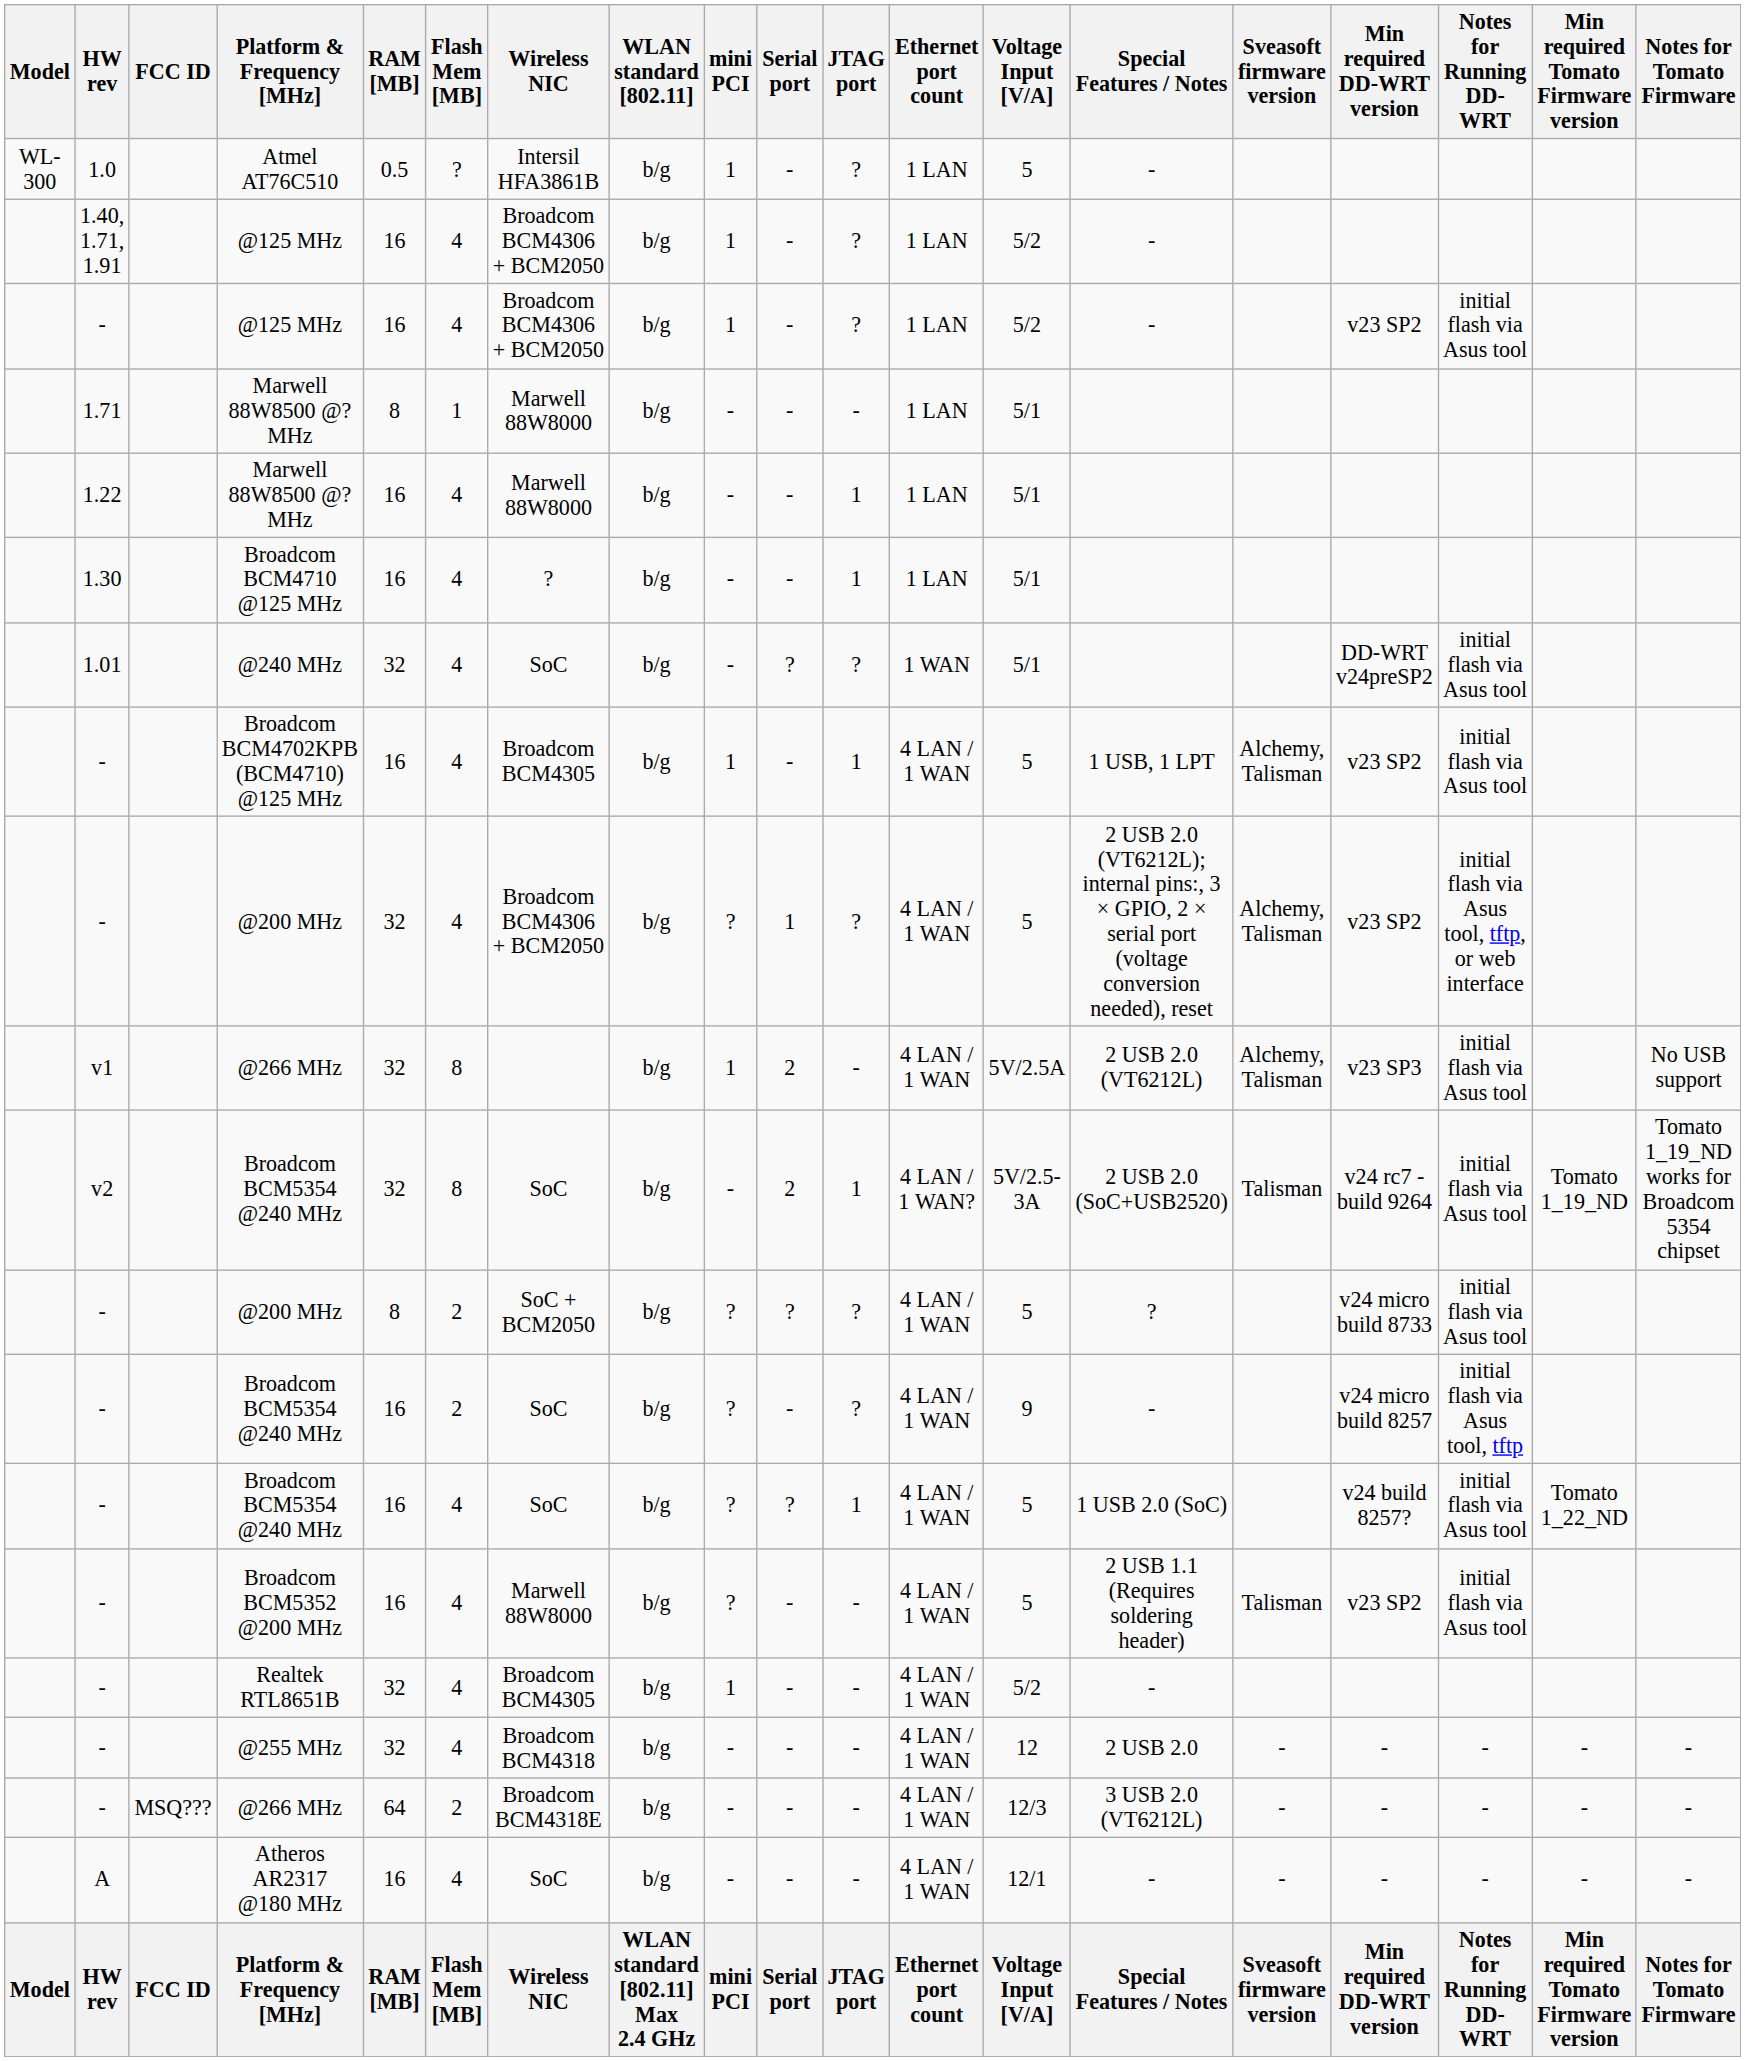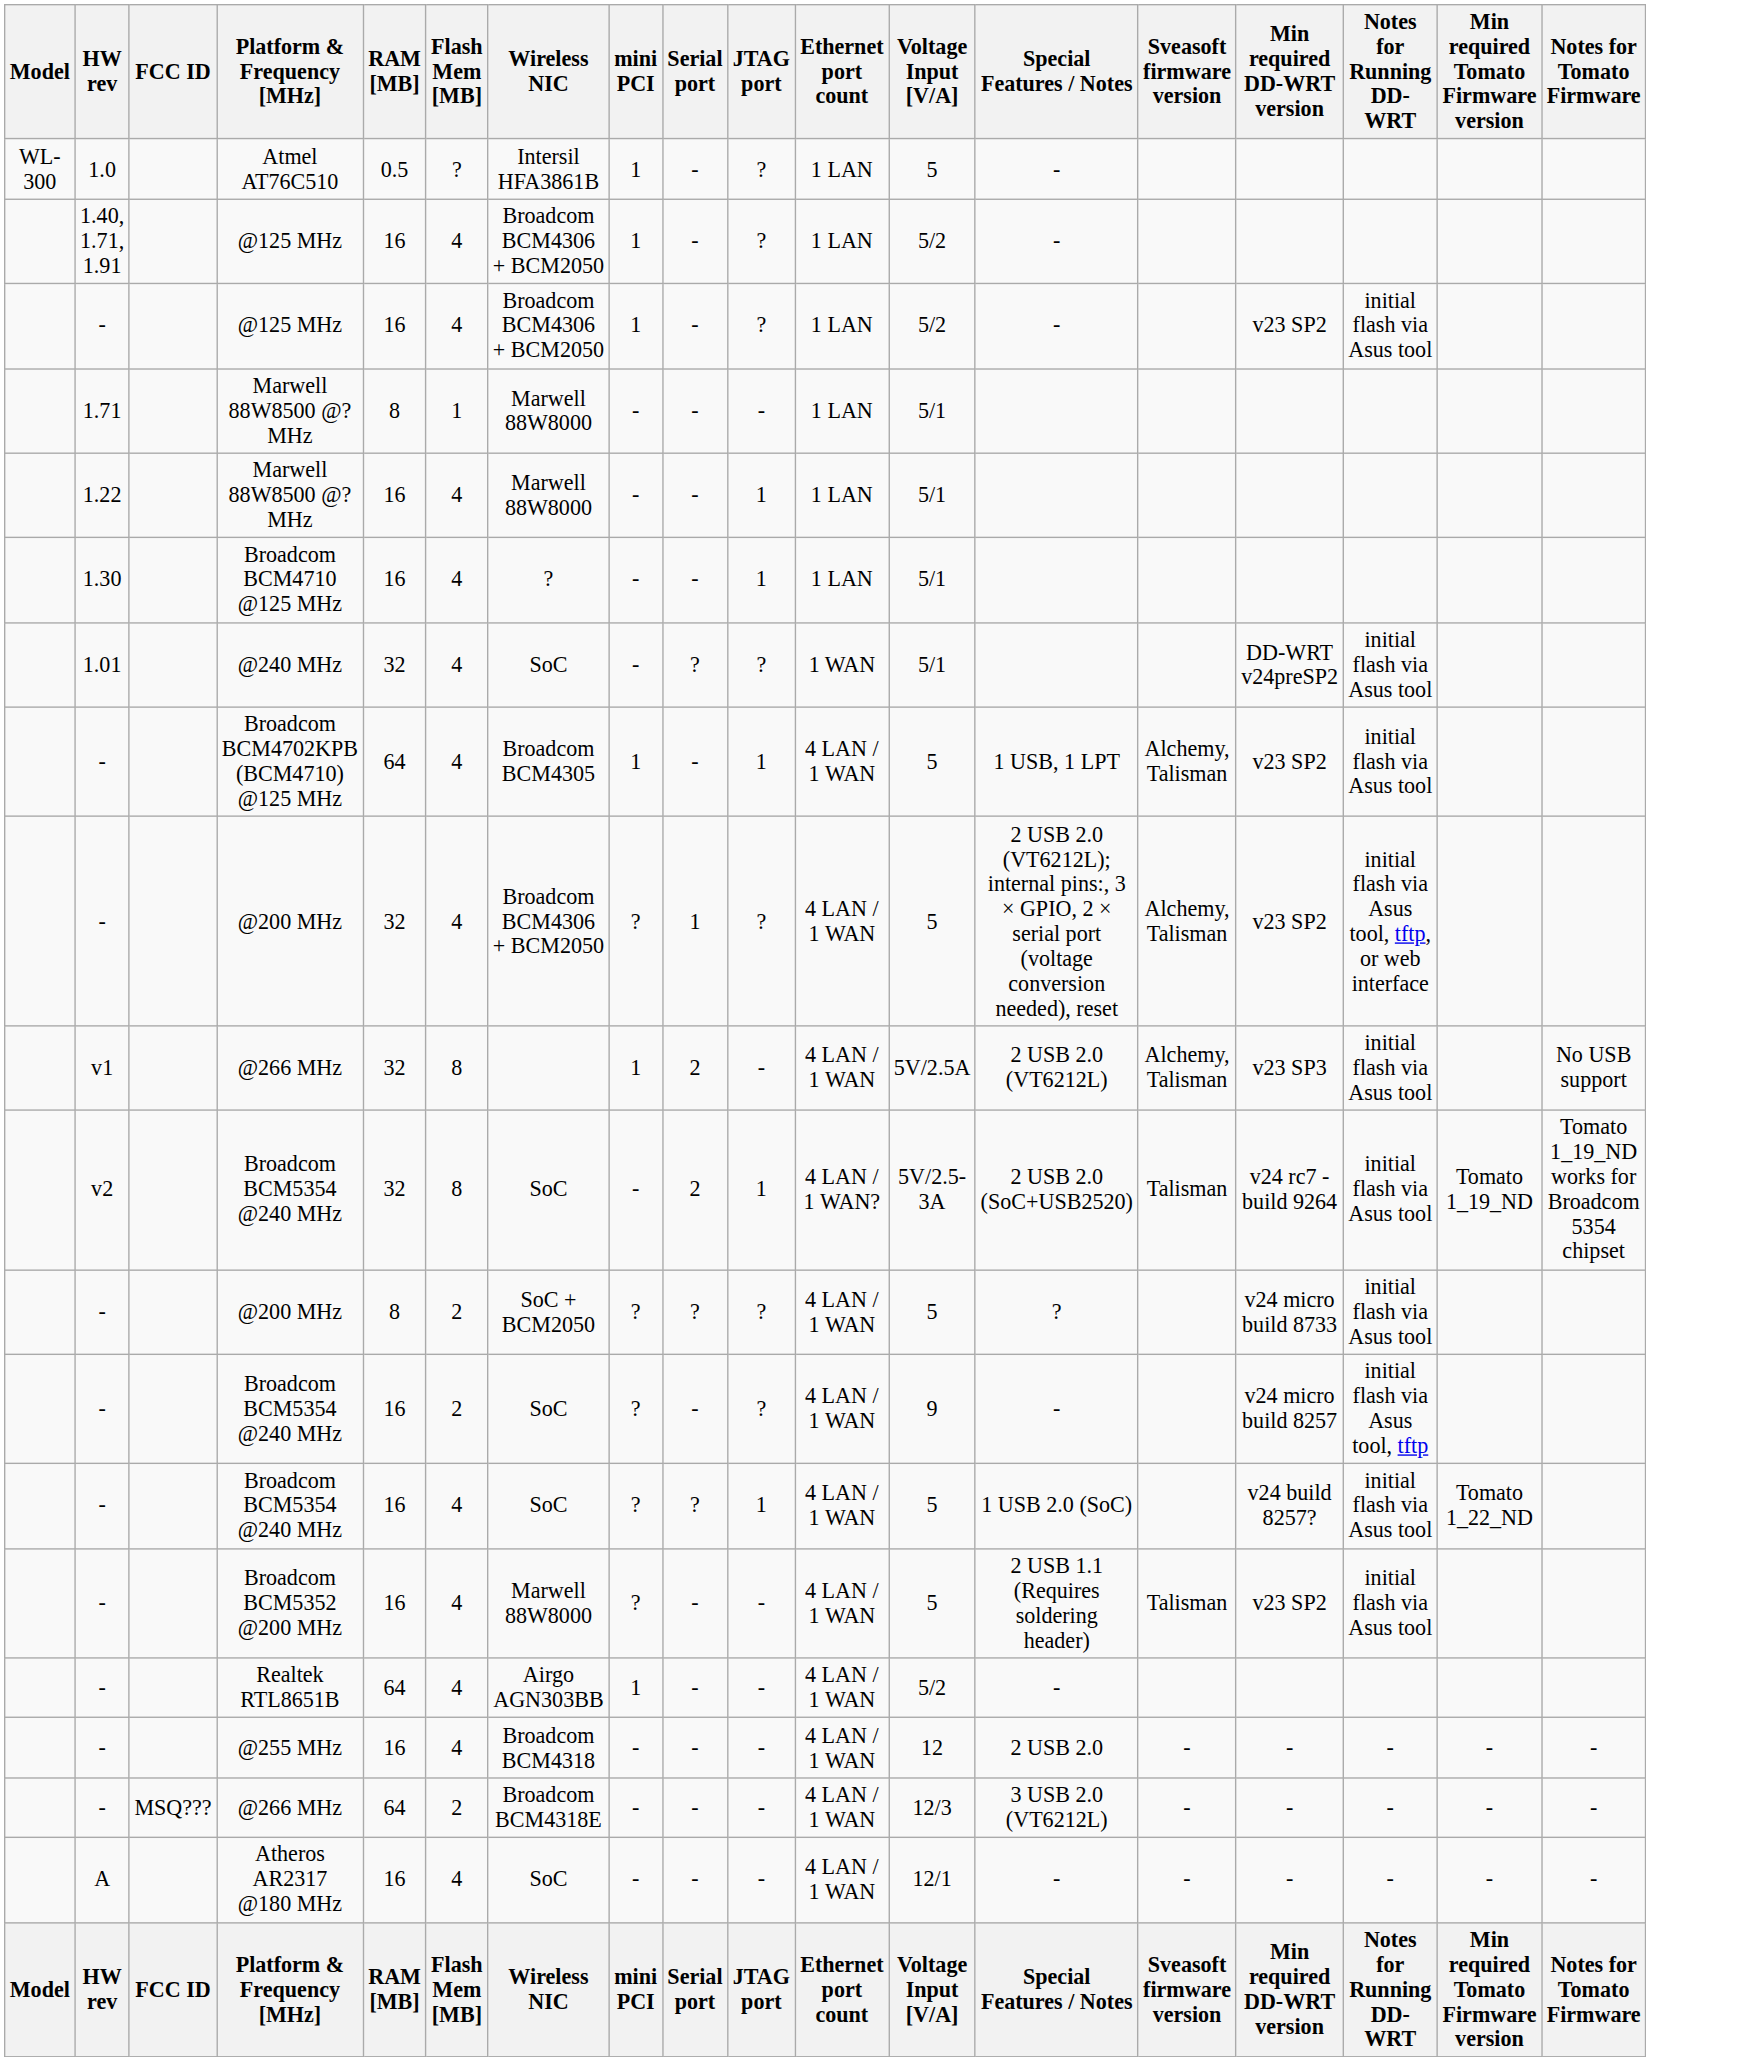 <table class="wikitable sortable" style="border: 1px solid black; border-spacing: 0px; width: 100%; text-align:center;">
 <tr>
 <th>Model</th>
 <th>HW rev</th>
 <th>FCC ID</th>
 <th>Platform & Frequency [MHz]</th>
 <th>RAM [MB]</th>
 <th>Flash Mem [MB]</th>
 <th>Wireless NIC</th>
-<th>WLAN standard [802.11]</th>
 <th>mini PCI</th>
 <th>Serial port</th>
 <th>JTAG port</th>
 <th>Ethernet port count</th>
 <th>Voltage Input [V/A]</th>
 <th>Special Features / Notes</th>
 <th>Sveasoft firmware version</th>
 <th>Min required DD-WRT version</th>
 <th>Notes for Running DD-WRT</th>
 <th>Min required Tomato Firmware version</th>
 <th>Notes for Tomato Firmware</th>
 </tr>
 <tr>
 <td>WL-300</td>
 <td>1.0</td>
 <td></td>
 <td>Atmel AT76C510</td>
 <td>0.5</td>
 <td>?</td>
 <td>Intersil HFA3861B</td>
-<td>b/g</td>
 <td>1</td>
 <td>-</td>
 <td>?</td>
 <td>1 LAN</td>
 <td>5</td>
 <td>-</td>
 <td></td>
 <td></td>
 <td></td>
 <td></td>
 <td></td>
 </tr>
 <tr>
 <td></td>
 <td>1.40, 1.71, 1.91</td>
 <td></td>
 <td> @125 MHz</td>
 <td>16</td>
 <td>4</td>
 <td>Broadcom BCM4306 + BCM2050</td>
-<td>b/g</td>
 <td>1</td>
 <td>-</td>
 <td>?</td>
 <td>1 LAN</td>
 <td>5/2</td>
 <td>-</td>
 <td></td>
 <td></td>
 <td></td>
 <td></td>
 <td></td>
 </tr>
 <tr>
 <td></td>
 <td>-</td>
 <td></td>
 <td> @125 MHz</td>
 <td>16</td>
 <td>4</td>
 <td>Broadcom BCM4306 + BCM2050</td>
-<td>b/g</td>
 <td>1</td>
 <td>-</td>
 <td>?</td>
 <td>1 LAN</td>
 <td>5/2</td>
 <td>-</td>
 <td></td>
 <td>v23 SP2</td>
 <td>initial flash via Asus tool</td>
 <td></td>
 <td></td>
 </tr>
 <tr>
 <td></td>
 <td>1.71</td>
 <td></td>
 <td>Marwell 88W8500 @?MHz</td>
 <td>8</td>
 <td>1</td>
 <td>Marwell 88W8000</td>
-<td>b/g</td>
 <td>-</td>
 <td>-</td>
 <td>-</td>
 <td>1 LAN</td>
 <td>5/1</td>
 <td></td>
 <td></td>
 <td></td>
 <td></td>
 <td></td>
 <td></td>
 </tr>
 <tr>
 <td></td>
 <td>1.22</td>
 <td></td>
 <td>Marwell 88W8500 @?MHz</td>
 <td>16</td>
 <td>4</td>
 <td>Marwell 88W8000</td>
-<td>b/g</td>
 <td>-</td>
 <td>-</td>
 <td>1</td>
 <td>1 LAN</td>
 <td>5/1</td>
 <td></td>
 <td></td>
 <td></td>
 <td></td>
 <td></td>
 <td></td>
 </tr>
 <tr>
 <td></td>
 <td>1.30</td>
 <td></td>
 <td>Broadcom BCM4710 @125 MHz</td>
 <td>16</td>
 <td>4</td>
 <td>?</td>
-<td>b/g</td>
 <td>-</td>
 <td>-</td>
 <td>1</td>
 <td>1 LAN</td>
 <td>5/1</td>
 <td></td>
 <td></td>
 <td></td>
 <td></td>
 <td></td>
 <td></td>
 </tr>
 <tr>
 <td></td>
 <td>1.01</td>
 <td></td>
 <td> @240 MHz</td>
 <td>32</td>
 <td>4</td>
 <td>SoC</td>
-<td>b/g</td>
 <td>-</td>
 <td>?</td>
 <td>?</td>
 <td>1 WAN</td>
 <td>5/1</td>
 <td></td>
 <td></td>
 <td>DD-WRT v24preSP2</td>
 <td>initial flash via Asus tool</td>
 <td></td>
 <td></td>
 </tr>
 <tr>
 <td></td>
 <td>-</td>
 <td></td>
 <td>Broadcom BCM4702KPB (BCM4710) @125 MHz</td>
-<td>16</td>
+<td>64</td>
 <td>4</td>
 <td>Broadcom BCM4305</td>
-<td>b/g</td>
 <td>1</td>
 <td>-</td>
 <td>1</td>
 <td>4 LAN / 1 WAN</td>
 <td>5</td>
 <td>1 USB, 1 LPT</td>
 <td>Alchemy, Talisman</td>
 <td>v23 SP2</td>
 <td>initial flash via Asus tool</td>
 <td></td>
 <td></td>
 </tr>
 <tr>
 <td></td>
 <td>-</td>
 <td></td>
 <td> @200 MHz</td>
 <td>32</td>
 <td>4</td>
 <td>Broadcom BCM4306 + BCM2050</td>
-<td>b/g</td>
 <td>?</td>
 <td>1</td>
 <td>?</td>
 <td>4 LAN / 1 WAN</td>
 <td>5</td>
 <td>2 USB 2.0 (VT6212L); internal pins:, 3 × GPIO, 2 × serial port (voltage conversion needed), reset</td>
 <td>Alchemy, Talisman</td>
 <td>v23 SP2</td>
 <td>initial flash via Asus tool, <a href='#'>tftp</a>, or web interface</td>
 <td></td>
 <td></td>
 </tr>
 <tr>
 <td></td>
 <td>v1</td>
 <td></td>
 <td> @266 MHz</td>
 <td>32</td>
 <td>8</td>
 <td></td>
-<td>b/g</td>
 <td>1</td>
 <td>2</td>
 <td>-</td>
 <td>4 LAN / 1 WAN</td>
 <td>5V/2.5A</td>
 <td>2 USB 2.0 (VT6212L)</td>
 <td>Alchemy, Talisman</td>
 <td>v23 SP3</td>
 <td>initial flash via Asus tool</td>
 <td></td>
 <td>No USB support</td>
 </tr>
 <tr>
 <td></td>
 <td>v2</td>
 <td></td>
 <td>Broadcom BCM5354 @240 MHz</td>
 <td>32</td>
 <td>8</td>
 <td>SoC</td>
-<td>b/g</td>
 <td>-</td>
 <td>2</td>
 <td>1</td>
 <td>4 LAN / 1 WAN?</td>
 <td>5V/2.5-3A</td>
 <td>2 USB 2.0 (SoC+USB2520)</td>
 <td>Talisman</td>
 <td>v24 rc7 - build 9264</td>
 <td>initial flash via Asus tool</td>
 <td>Tomato 1_19_ND</td>
 <td>Tomato 1_19_ND works for Broadcom 5354 chipset</td>
 </tr>
 <tr>
 <td></td>
 <td>-</td>
 <td></td>
 <td> @200 MHz</td>
 <td>8</td>
 <td>2</td>
 <td>SoC + BCM2050</td>
-<td>b/g</td>
 <td>?</td>
 <td>?</td>
 <td>?</td>
 <td>4 LAN / 1 WAN</td>
 <td>5</td>
 <td>?</td>
 <td></td>
 <td>v24 micro build 8733</td>
 <td>initial flash via Asus tool</td>
 <td></td>
 <td></td>
 </tr>
 <tr>
 <td></td>
 <td>-</td>
 <td></td>
 <td>Broadcom BCM5354 @240 MHz</td>
 <td>16</td>
 <td>2</td>
 <td>SoC</td>
-<td>b/g</td>
 <td>?</td>
 <td>-</td>
 <td>?</td>
 <td>4 LAN / 1 WAN</td>
 <td>9</td>
 <td>-</td>
 <td></td>
 <td>v24 micro build 8257</td>
 <td>initial flash via Asus tool, <a href='#'>tftp</a> </td>
 <td></td>
 <td></td>
 </tr>
 <tr>
 <td></td>
 <td>-</td>
 <td></td>
 <td>Broadcom BCM5354 @240 MHz</td>
 <td>16</td>
 <td>4</td>
 <td>SoC</td>
-<td>b/g</td>
 <td>?</td>
 <td>?</td>
 <td>1</td>
 <td>4 LAN / 1 WAN</td>
 <td>5</td>
 <td>1 USB 2.0 (SoC)</td>
 <td></td>
 <td>v24 build 8257?</td>
 <td>initial flash via Asus tool</td>
 <td>Tomato 1_22_ND</td>
 <td></td>
 </tr>
 <tr>
 <td></td>
 <td>-</td>
 <td></td>
 <td>Broadcom BCM5352 @200 MHz</td>
 <td>16</td>
 <td>4</td>
 <td>Marwell 88W8000</td>
-<td>b/g</td>
 <td>?</td>
 <td>-</td>
 <td>-</td>
 <td>4 LAN / 1 WAN</td>
 <td>5</td>
 <td>2 USB 1.1 (Requires soldering header)</td>
 <td>Talisman</td>
 <td>v23 SP2</td>
 <td>initial flash via Asus tool</td>
 <td></td>
 <td></td>
 </tr>
 <tr>
 <td></td>
 <td>-</td>
 <td></td>
 <td>Realtek RTL8651B</td>
-<td>32</td>
+<td>64</td>
 <td>4</td>
-<td>Broadcom BCM4305</td>
-<td>b/g</td>
+<td>Airgo AGN303BB</td>
 <td>1</td>
 <td>-</td>
 <td>-</td>
 <td>4 LAN / 1 WAN</td>
 <td>5/2</td>
 <td>-</td>
 <td></td>
 <td></td>
 <td></td>
 <td></td>
 <td></td>
 </tr>
 <tr>
 <td></td>
 <td>-</td>
 <td></td>
 <td> @255 MHz</td>
-<td>32</td>
+<td>16</td>
 <td>4</td>
 <td>Broadcom BCM4318</td>
-<td>b/g</td>
 <td>-</td>
 <td>-</td>
 <td>-</td>
 <td>4 LAN / 1 WAN</td>
 <td>12</td>
 <td>2 USB 2.0</td>
 <td>-</td>
 <td>-</td>
 <td>-</td>
 <td>-</td>
 <td>-</td>
 </tr>
 <tr>
 <td></td>
 <td>-</td>
 <td>MSQ???</td>
 <td> @266 MHz</td>
 <td>64</td>
 <td>2</td>
 <td>Broadcom BCM4318E</td>
-<td>b/g</td>
 <td>-</td>
 <td>-</td>
 <td>-</td>
 <td>4 LAN / 1 WAN</td>
 <td>12/3</td>
 <td>3 USB 2.0 (VT6212L)</td>
 <td>-</td>
 <td>-</td>
 <td>-</td>
 <td>-</td>
 <td>-</td>
 </tr>
 <tr>
 <td></td>
 <td>A</td>
 <td></td>
 <td>Atheros AR2317 @180 MHz</td>
 <td>16</td>
 <td>4</td>
 <td>SoC</td>
-<td>b/g</td>
 <td>-</td>
 <td>-</td>
 <td>-</td>
 <td>4 LAN / 1 WAN</td>
 <td>12/1</td>
 <td>-</td>
 <td>-</td>
 <td>-</td>
 <td>-</td>
 <td>-</td>
 <td>-</td>
 </tr>
 <tr>
 <th>Model</th>
 <th>HW rev</th>
 <th>FCC ID</th>
 <th>Platform & Frequency [MHz]</th>
 <th>RAM [MB]</th>
 <th>Flash Mem [MB]</th>
 <th>Wireless NIC</th>
-<th>WLAN standard [802.11] Max 2.4 GHz</th>
 <th>mini PCI</th>
 <th>Serial port</th>
 <th>JTAG port</th>
 <th>Ethernet port count</th>
 <th>Voltage Input [V/A]</th>
 <th>Special Features / Notes</th>
 <th>Sveasoft firmware version</th>
 <th>Min required DD-WRT version</th>
 <th>Notes for Running DD-WRT</th>
 <th>Min required Tomato Firmware version</th>
 <th>Notes for Tomato Firmware</th>
 </tr>
 </table>
